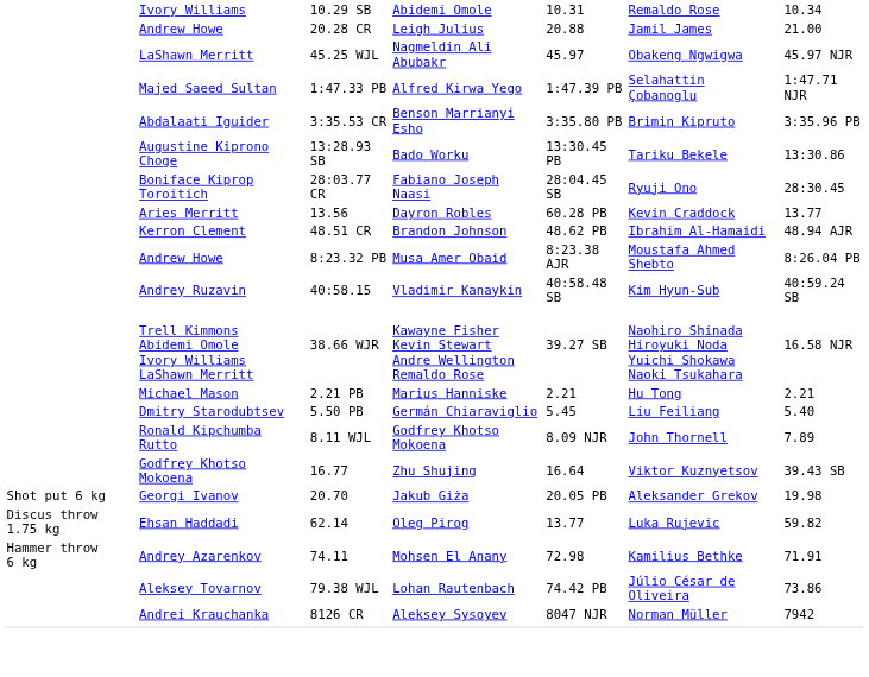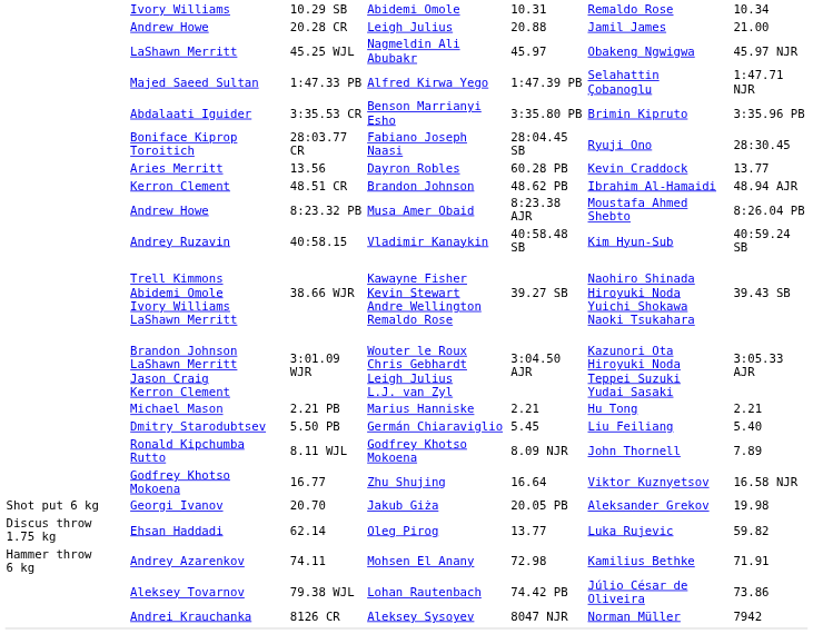 <table>
 <tr>
 <td></td>
 <td><a href='#'>Ivory Williams</a><br></td>
 <td>10.29 SB</td>
 <td><a href='#'>Abidemi Omole</a><br></td>
 <td>10.31</td>
 <td><a href='#'>Remaldo Rose</a><br></td>
 <td>10.34</td>
 </tr>
 <tr>
 <td></td>
 <td><a href='#'>Andrew Howe</a><br></td>
 <td>20.28 CR</td>
 <td><a href='#'>Leigh Julius</a><br></td>
 <td>20.88</td>
 <td><a href='#'>Jamil James</a><br></td>
 <td>21.00</td>
 </tr>
 <tr>
 <td></td>
 <td><a href='#'>LaShawn Merritt</a><br></td>
 <td>45.25 WJL</td>
 <td><a href='#'>Nagmeldin Ali Abubakr</a><br></td>
 <td>45.97</td>
 <td><a href='#'>Obakeng Ngwigwa</a><br></td>
 <td>45.97 NJR</td>
 </tr>
 <tr>
 <td></td>
 <td><a href='#'>Majed Saeed Sultan</a><br></td>
 <td>1:47.33 PB</td>
 <td><a href='#'>Alfred Kirwa Yego</a><br></td>
 <td>1:47.39 PB</td>
 <td><a href='#'>Selahattin Çobanoglu</a><br></td>
 <td>1:47.71 NJR</td>
 </tr>
 <tr>
 <td></td>
 <td><a href='#'>Abdalaati Iguider</a><br></td>
 <td>3:35.53 CR</td>
 <td><a href='#'>Benson Marrianyi Esho</a><br></td>
 <td>3:35.80 PB</td>
 <td><a href='#'>Brimin Kipruto</a><br></td>
 <td>3:35.96 PB</td>
-</tr>
-<tr>
-<td></td>
-<td><a href='#'>Augustine Kiprono Choge</a><br></td>
-<td>13:28.93 SB</td>
-<td><a href='#'>Bado Worku</a><br></td>
-<td>13:30.45  PB</td>
-<td><a href='#'>Tariku Bekele</a><br></td>
-<td>13:30.86</td>
 </tr>
 <tr>
 <td></td>
 <td><a href='#'>Boniface Kiprop Toroitich</a><br></td>
 <td>28:03.77 CR</td>
 <td><a href='#'>Fabiano Joseph Naasi</a><br></td>
 <td>28:04.45 SB</td>
 <td><a href='#'>Ryuji Ono</a><br></td>
 <td>28:30.45</td>
 </tr>
 <tr>
 <td></td>
 <td><a href='#'>Aries Merritt</a><br></td>
 <td>13.56</td>
 <td><a href='#'>Dayron Robles</a><br></td>
 <td>60.28 PB</td>
 <td><a href='#'>Kevin Craddock</a><br></td>
 <td>13.77</td>
 </tr>
 <tr>
 <td></td>
 <td><a href='#'>Kerron Clement</a><br></td>
 <td>48.51 CR</td>
 <td><a href='#'>Brandon Johnson</a><br></td>
 <td>48.62 PB</td>
 <td><a href='#'>Ibrahim Al-Hamaidi</a><br></td>
 <td>48.94 AJR</td>
 </tr>
 <tr>
 <td></td>
 <td><a href='#'>Andrew Howe</a><br></td>
 <td>8:23.32 PB</td>
 <td><a href='#'>Musa Amer Obaid</a><br></td>
 <td>8:23.38 AJR</td>
 <td><a href='#'>Moustafa Ahmed Shebto</a><br></td>
 <td>8:26.04 PB</td>
 </tr>
 <tr>
 <td></td>
 <td><a href='#'>Andrey Ruzavin</a><br></td>
 <td>40:58.15</td>
 <td><a href='#'>Vladimir Kanaykin</a><br></td>
 <td>40:58.48 SB</td>
 <td><a href='#'>Kim Hyun-Sub</a><br></td>
 <td>40:59.24 SB</td>
 </tr>
 <tr>
 <td></td>
 <td><br><a href='#'>Trell Kimmons</a><br><a href='#'>Abidemi Omole</a><br><a href='#'>Ivory Williams</a><br><a href='#'>LaShawn Merritt</a></td>
 <td>38.66 WJR</td>
 <td><br><a href='#'>Kawayne Fisher</a><br><a href='#'>Kevin Stewart</a><br><a href='#'>Andre Wellington</a><br><a href='#'>Remaldo Rose</a></td>
 <td>39.27 SB</td>
 <td><br><a href='#'>Naohiro Shinada</a><br><a href='#'>Hiroyuki Noda</a><br><a href='#'>Yuichi Shokawa</a><br><a href='#'>Naoki Tsukahara</a></td>
-<td>16.58 NJR</td>
+<td>39.43 SB</td>
+</tr>
+<tr>
+<td></td>
+<td><br><a href='#'>Brandon Johnson</a><br><a href='#'>LaShawn Merritt</a><br><a href='#'>Jason Craig</a><br><a href='#'>Kerron Clement</a></td>
+<td>3:01.09 WJR</td>
+<td><br><a href='#'>Wouter le Roux</a><br><a href='#'>Chris Gebhardt</a><br><a href='#'>Leigh Julius</a><br><a href='#'>L.J. van Zyl</a></td>
+<td>3:04.50 AJR</td>
+<td><br><a href='#'>Kazunori Ota</a><br><a href='#'>Hiroyuki Noda</a><br><a href='#'>Teppei Suzuki</a><br><a href='#'>Yudai Sasaki</a></td>
+<td>3:05.33 AJR</td>
 </tr>
 <tr>
 <td></td>
 <td><a href='#'>Michael Mason</a><br></td>
 <td>2.21 PB</td>
 <td><a href='#'>Marius Hanniske</a><br></td>
 <td>2.21</td>
 <td><a href='#'>Hu Tong</a><br></td>
 <td>2.21</td>
 </tr>
 <tr>
 <td></td>
 <td><a href='#'>Dmitry Starodubtsev</a><br></td>
 <td>5.50 PB</td>
 <td><a href='#'>Germán Chiaraviglio</a><br></td>
 <td>5.45</td>
 <td><a href='#'>Liu Feiliang</a><br></td>
 <td>5.40</td>
 </tr>
 <tr>
 <td></td>
 <td><a href='#'>Ronald Kipchumba Rutto</a><br></td>
 <td>8.11 WJL</td>
 <td><a href='#'>Godfrey Khotso Mokoena</a><br></td>
 <td>8.09 NJR</td>
 <td><a href='#'>John Thornell</a><br></td>
 <td>7.89</td>
 </tr>
 <tr>
 <td></td>
 <td><a href='#'>Godfrey Khotso Mokoena</a><br></td>
 <td>16.77</td>
 <td><a href='#'>Zhu Shujing</a><br></td>
 <td>16.64</td>
 <td><a href='#'>Viktor Kuznyetsov</a><br></td>
-<td>39.43 SB</td>
+<td>16.58 NJR</td>
 </tr>
 <tr>
 <td>Shot put 6 kg<br></td>
 <td><a href='#'>Georgi Ivanov</a><br></td>
 <td>20.70</td>
 <td><a href='#'>Jakub Giża</a><br></td>
 <td>20.05 PB</td>
 <td><a href='#'>Aleksander Grekov</a><br></td>
 <td>19.98</td>
 </tr>
 <tr>
 <td>Discus throw 1.75 kg<br></td>
 <td><a href='#'>Ehsan Haddadi</a><br></td>
 <td>62.14</td>
 <td><a href='#'>Oleg Pirog</a><br></td>
 <td>13.77</td>
 <td><a href='#'>Luka Rujevic</a><br></td>
 <td>59.82</td>
 </tr>
 <tr>
 <td>Hammer throw 6 kg<br></td>
 <td><a href='#'>Andrey Azarenkov</a><br></td>
 <td>74.11</td>
 <td><a href='#'>Mohsen El Anany</a><br></td>
 <td>72.98</td>
 <td><a href='#'>Kamilius Bethke</a><br></td>
 <td>71.91</td>
 </tr>
 <tr>
 <td></td>
 <td><a href='#'>Aleksey Tovarnov</a><br></td>
 <td>79.38 WJL</td>
 <td><a href='#'>Lohan Rautenbach</a><br></td>
 <td>74.42 PB</td>
 <td><a href='#'>Júlio César de Oliveira</a><br></td>
 <td>73.86</td>
 </tr>
 <tr>
 <td></td>
 <td><a href='#'>Andrei Krauchanka</a><br></td>
 <td>8126 CR</td>
 <td><a href='#'>Aleksey Sysoyev</a><br></td>
 <td>8047 NJR</td>
 <td><a href='#'>Norman Müller</a><br></td>
 <td>7942</td>
 </tr>
 <tr>
 </tr>
 <tr bgcolor= e8e8e8>
 <td colspan=7></td>
 </tr>
 </table>
